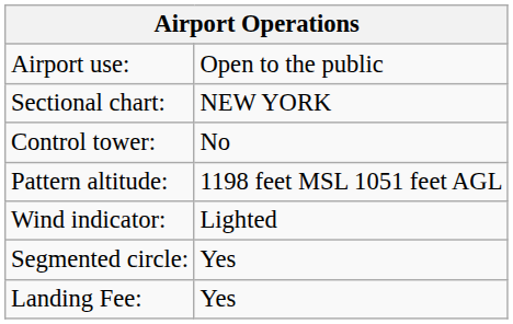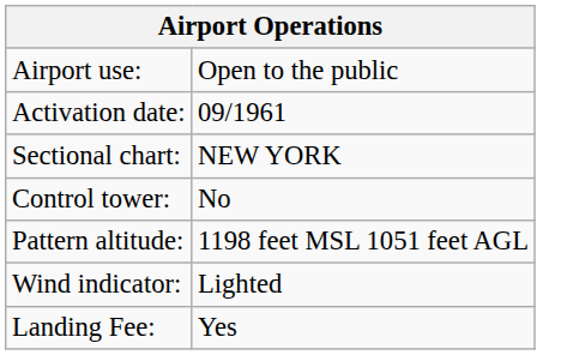 <table class="wikitable">
 <tr>
 <th colspan = 2><strong>Airport Operations</strong></th>
 </tr>
 <tr>
 <td>Airport use:</td>
 <td>Open to the public</td>
+</tr>
+<tr>
+<td>Activation date:</td>
+<td>09/1961</td>
 </tr>
 <tr>
 <td>Sectional chart:</td>
 <td>NEW YORK</td>
 </tr>
 <tr>
 <td>Control tower:</td>
 <td>No</td>
 </tr>
 <tr>
 <td>Pattern altitude:</td>
 <td>1198 feet MSL 1051 feet AGL</td>
 </tr>
 <tr>
 <td>Wind indicator:</td>
 <td>Lighted</td>
 </tr>
 <tr>
-<td>Segmented circle:</td>
-<td>Yes</td>
-</tr>
-<tr>
 <td>Landing Fee:</td>
 <td>Yes</td>
 </tr>
 </table>
